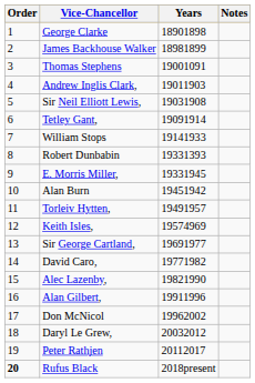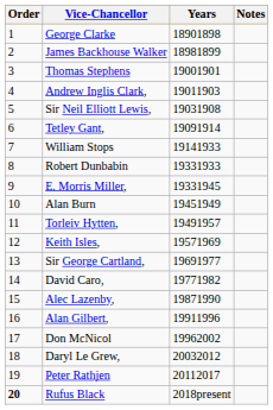 <table class="wikitable">
 <tr style="background:#fc3;">
 <th>Order</th>
 <th><a href='#'>Vice-Chancellor</a></th>
 <th>Years</th>
 <th>Notes</th>
 </tr>
 <tr>
 <td>1</td>
 <td><a href='#'>George Clarke</a></td>
 <td>18901898</td>
 <td></td>
 </tr>
 <tr>
 <td>2</td>
 <td><a href='#'>James Backhouse Walker</a></td>
 <td>18981899</td>
 <td></td>
 </tr>
 <tr>
 <td>3</td>
 <td><a href='#'>Thomas Stephens</a></td>
-<td>19001091</td>
+<td>19001901</td>
 <td></td>
 </tr>
 <tr>
 <td>4</td>
 <td><a href='#'>Andrew Inglis Clark</a>, </td>
 <td>19011903</td>
 <td></td>
 </tr>
 <tr>
 <td>5</td>
 <td>Sir <a href='#'>Neil Elliott Lewis</a>, </td>
 <td>19031908</td>
 <td></td>
 </tr>
 <tr>
 <td>6</td>
 <td><a href='#'>Tetley Gant</a>, </td>
 <td>19091914</td>
 <td></td>
 </tr>
 <tr>
 <td>7</td>
 <td>William Stops</td>
 <td>19141933</td>
 <td></td>
 </tr>
 <tr>
 <td>8</td>
 <td>Robert Dunbabin</td>
-<td>19331393</td>
+<td>19331933</td>
 <td></td>
 </tr>
 <tr>
 <td>9</td>
 <td><a href='#'>E. Morris Miller</a>, </td>
 <td>19331945</td>
 <td></td>
 </tr>
 <tr>
 <td>10</td>
 <td>Alan Burn</td>
-<td>19451942</td>
+<td>19451949</td>
 <td></td>
 </tr>
 <tr>
 <td>11</td>
 <td><a href='#'>Torleiv Hytten</a>, </td>
 <td>19491957</td>
 <td></td>
 </tr>
 <tr>
 <td>12</td>
 <td><a href='#'>Keith Isles</a>, </td>
-<td>19574969</td>
+<td>19571969</td>
 <td></td>
 </tr>
 <tr>
 <td>13</td>
 <td>Sir <a href='#'>George Cartland</a>, </td>
 <td>19691977</td>
 <td></td>
 </tr>
 <tr>
 <td>14</td>
 <td>David Caro,  </td>
 <td>19771982</td>
 <td></td>
 </tr>
 <tr>
 <td>15</td>
 <td><a href='#'>Alec Lazenby</a>, </td>
-<td>19821990</td>
+<td>19871990</td>
 <td></td>
 </tr>
 <tr>
 <td>16</td>
 <td><a href='#'>Alan Gilbert</a>, </td>
 <td>19911996</td>
 <td></td>
 </tr>
 <tr>
 <td>17</td>
 <td>Don McNicol</td>
 <td>19962002</td>
 <td></td>
 </tr>
 <tr>
 <td>18</td>
 <td>Daryl Le Grew, </td>
 <td>20032012</td>
 <td></td>
 </tr>
 <tr>
 <td>19</td>
 <td><a href='#'>Peter Rathjen</a></td>
 <td>20112017</td>
 <td></td>
 </tr>
 <tr>
 <td><strong>20</strong></td>
 <td><a href='#'>Rufus Black</a></td>
 <td>2018present</td>
 <td></td>
 </tr>
 </table>
